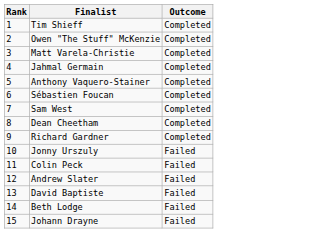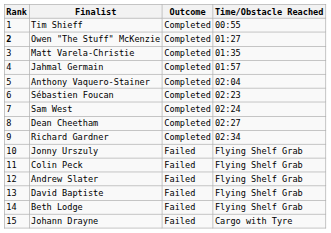 <table class="wikitable">
 <tr>
 <th>Rank</th>
 <th>Finalist</th>
 <th>Outcome</th>
+<th>Time/Obstacle Reached</th>
 </tr>
 <tr>
 <td>1</td>
 <td>Tim Shieff</td>
 <td>Completed</td>
+<td>00:55</td>
 </tr>
 <tr>
-<td>2</td>
+<td><strong>2</strong></td>
 <td>Owen "The Stuff" McKenzie</td>
 <td>Completed</td>
+<td>01:27</td>
 </tr>
 <tr>
 <td>3</td>
 <td>Matt Varela-Christie</td>
 <td>Completed</td>
+<td>01:35</td>
 </tr>
 <tr>
 <td>4</td>
 <td>Jahmal Germain</td>
 <td>Completed</td>
+<td>01:57</td>
 </tr>
 <tr>
 <td>5</td>
 <td>Anthony Vaquero-Stainer</td>
 <td>Completed</td>
+<td>02:04</td>
 </tr>
 <tr>
 <td>6</td>
 <td>Sébastien Foucan</td>
 <td>Completed</td>
+<td>02:23</td>
 </tr>
 <tr>
 <td>7</td>
 <td>Sam West</td>
 <td>Completed</td>
+<td>02:24</td>
 </tr>
 <tr>
 <td>8</td>
 <td>Dean Cheetham</td>
 <td>Completed</td>
+<td>02:27</td>
 </tr>
 <tr>
 <td>9</td>
 <td>Richard Gardner</td>
 <td>Completed</td>
+<td>02:34</td>
 </tr>
 <tr>
 <td>10</td>
 <td>Jonny Urszuly</td>
 <td>Failed</td>
+<td>Flying Shelf Grab</td>
 </tr>
 <tr>
 <td>11</td>
 <td>Colin Peck</td>
 <td>Failed</td>
+<td>Flying Shelf Grab</td>
 </tr>
 <tr>
 <td>12</td>
 <td>Andrew Slater</td>
 <td>Failed</td>
+<td>Flying Shelf Grab</td>
 </tr>
 <tr>
 <td>13</td>
 <td>David Baptiste</td>
 <td>Failed</td>
+<td>Flying Shelf Grab</td>
 </tr>
 <tr>
 <td>14</td>
 <td>Beth Lodge</td>
 <td>Failed</td>
+<td>Flying Shelf Grab</td>
 </tr>
 <tr>
 <td>15</td>
 <td>Johann Drayne</td>
 <td>Failed</td>
+<td>Cargo with Tyre</td>
 </tr>
 </table>
